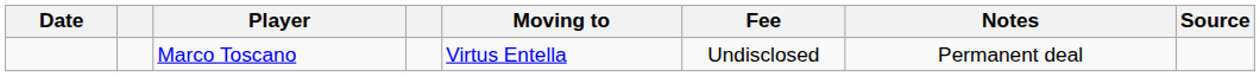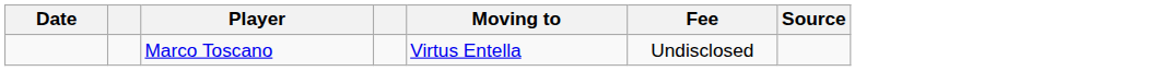 <table class="wikitable collapsible collapsed sortable">
 <tr>
 <th style="width:80px;">Date</th>
 <th style="width:20px;"></th>
 <th style="width:190px;">Player</th>
 <th style="width:20px;"></th>
 <th style="width:180px;">Moving to</th>
 <th style="width:120px;" class="unsortable">Fee</th>
-<th style="width:250px;" class="unsortable">Notes</th>
 <th style="width:20px;">Source</th>
 </tr>
 <tr>
 <td></td>
 <td align="center"></td>
 <td> <a href='#'>Marco Toscano</a></td>
 <td align="center"></td>
 <td> <a href='#'>Virtus Entella</a></td>
 <td align=center>Undisclosed</td>
-<td align=center>Permanent deal</td>
 <td><small></small></td>
 </tr>
 </table>
